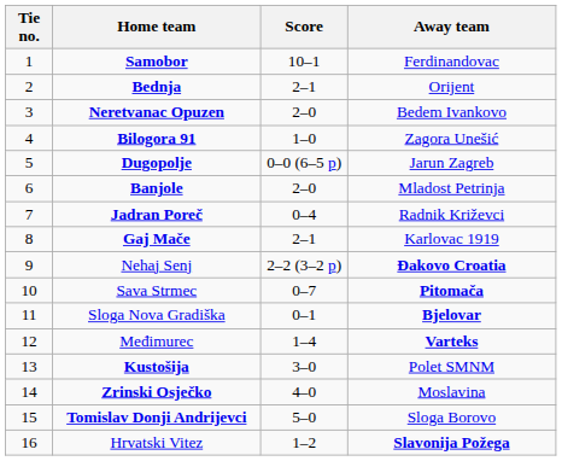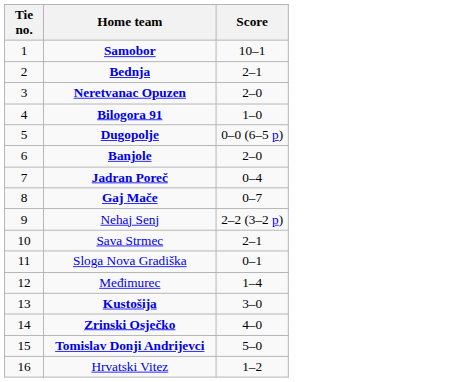 <table class="wikitable" style="text-align: center">
 <tr>
 <th width=40>Tie no.</th>
 <th width=200>Home team</th>
 <th width=80>Score</th>
-<th width=200>Away team</th>
 </tr>
 <tr>
 <td>1</td>
 <td><a href='#'><strong>Samobor</strong></a></td>
 <td>10–1</td>
-<td><a href='#'>Ferdinandovac</a></td>
 </tr>
 <tr>
 <td>2</td>
 <td><a href='#'><strong>Bednja</strong></a></td>
 <td>2–1</td>
-<td><a href='#'>Orijent</a></td>
 </tr>
 <tr>
 <td>3</td>
 <td><a href='#'><strong>Neretvanac Opuzen</strong></a></td>
 <td>2–0</td>
-<td><a href='#'>Bedem Ivankovo</a></td>
 </tr>
 <tr>
 <td>4</td>
 <td><a href='#'><strong>Bilogora 91</strong></a></td>
 <td>1–0</td>
-<td><a href='#'>Zagora Unešić</a></td>
 </tr>
 <tr>
 <td>5</td>
 <td><a href='#'><strong>Dugopolje</strong></a></td>
 <td>0–0 (6–5 <a href='#'>p</a>)</td>
-<td><a href='#'>Jarun Zagreb</a></td>
 </tr>
 <tr>
 <td>6</td>
 <td><a href='#'><strong>Banjole</strong></a></td>
 <td>2–0</td>
-<td><a href='#'>Mladost Petrinja</a></td>
 </tr>
 <tr>
 <td>7</td>
 <td><a href='#'><strong>Jadran Poreč</strong></a></td>
 <td>0–4</td>
-<td><a href='#'>Radnik Križevci</a></td>
 </tr>
 <tr>
 <td>8</td>
 <td><a href='#'><strong>Gaj Mače</strong></a></td>
-<td>2–1 </td>
-<td><a href='#'>Karlovac 1919</a></td>
+<td>0–7</td>
 </tr>
 <tr>
 <td>9</td>
 <td><a href='#'>Nehaj Senj</a></td>
 <td>2–2 (3–2 <a href='#'>p</a>)</td>
-<td><a href='#'><strong>Đakovo Croatia</strong></a></td>
 </tr>
 <tr>
 <td>10</td>
 <td><a href='#'>Sava Strmec</a></td>
-<td>0–7</td>
-<td><a href='#'><strong>Pitomača</strong></a></td>
+<td>2–1 </td>
 </tr>
 <tr>
 <td>11</td>
 <td><a href='#'>Sloga Nova Gradiška</a></td>
 <td>0–1</td>
-<td><a href='#'><strong>Bjelovar</strong></a></td>
 </tr>
 <tr>
 <td>12</td>
 <td><a href='#'>Međimurec</a></td>
 <td>1–4 </td>
-<td><a href='#'><strong>Varteks</strong></a></td>
 </tr>
 <tr>
 <td>13</td>
 <td><a href='#'><strong>Kustošija</strong></a></td>
 <td>3–0</td>
-<td><a href='#'>Polet SMNM</a></td>
 </tr>
 <tr>
 <td>14</td>
 <td><a href='#'><strong>Zrinski Osječko</strong></a></td>
 <td>4–0</td>
-<td><a href='#'>Moslavina</a></td>
 </tr>
 <tr>
 <td>15</td>
 <td><a href='#'><strong>Tomislav Donji Andrijevci</strong></a></td>
 <td>5–0</td>
-<td><a href='#'>Sloga Borovo</a></td>
 </tr>
 <tr>
 <td>16</td>
 <td><a href='#'>Hrvatski Vitez</a></td>
 <td>1–2</td>
-<td><a href='#'><strong>Slavonija Požega</strong></a></td>
 </tr>
 </table>
